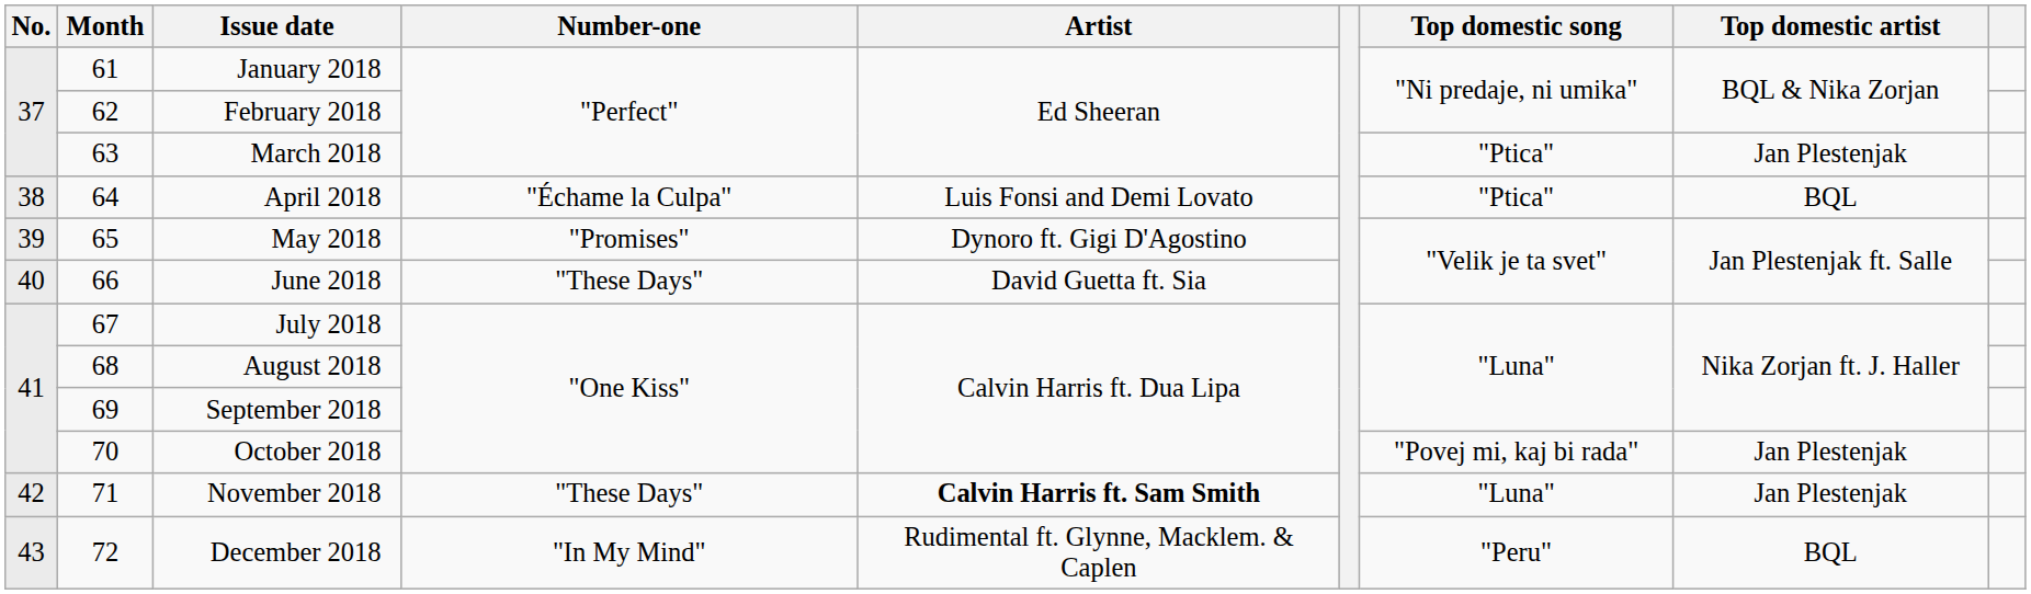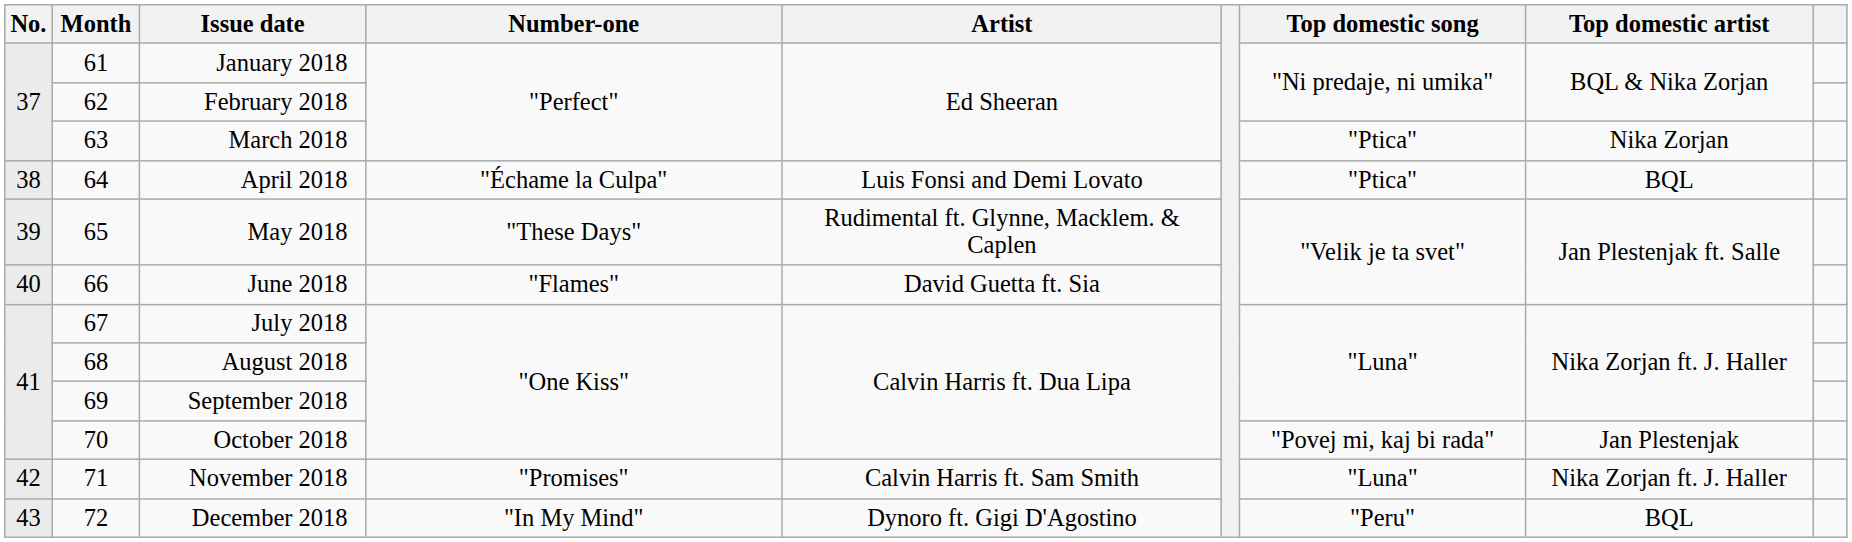 <table class="wikitable plainrowheaders" border-collapse:collapse;" text-align:center;">
 <tr>
 <th width=20>No.</th>
 <th width=50>Month</th>
 <th width=140>Issue date</th>
 <th width=265>Number-one</th>
 <th width=280>Artist</th>
 <th rowspan=13> </th>
 <th width=180>Top domestic song</th>
 <th width=180>Top domestic artist</th>
 <th width=15></th>
 </tr>
 <tr align=center>
 <td bgcolor=#EBEBEB align=center rowspan=3>37</td>
 <td align=center>61</td>
 <td align=right>January 2018  </td>
 <td rowspan=3>"Perfect"</td>
 <td rowspan=3>Ed Sheeran</td>
 <td rowspan=2>"Ni predaje, ni umika"</td>
 <td rowspan=2>BQL & Nika Zorjan</td>
 <td></td>
 </tr>
 <tr align=center>
 <td align=center>62</td>
 <td align=right>February 2018  </td>
 <td></td>
 </tr>
 <tr align=center>
 <td align=center>63</td>
 <td align=right>March 2018  </td>
 <td>"Ptica"</td>
-<td>Jan Plestenjak</td>
+<td>Nika Zorjan</td>
 <td></td>
 </tr>
 <tr align=center>
 <td bgcolor=#EBEBEB align=center>38</td>
 <td align=center>64</td>
 <td align=right>April 2018  </td>
 <td>"Échame la Culpa"</td>
 <td>Luis Fonsi and Demi Lovato</td>
 <td>"Ptica"</td>
 <td>BQL</td>
 <td></td>
 </tr>
 <tr align=center>
 <td bgcolor=#EBEBEB align=center>39</td>
 <td align=center>65</td>
 <td align=right>May 2018  </td>
-<td>"Promises"</td>
-<td>Dynoro ft. Gigi D'Agostino</td>
+<td>"These Days"</td>
+<td>Rudimental ft. Glynne, Macklem. & Caplen</td>
 <td rowspan=2>"Velik je ta svet"</td>
 <td rowspan=2>Jan Plestenjak ft. Salle</td>
 <td></td>
 </tr>
 <tr align=center>
 <td bgcolor=#EBEBEB align=center>40</td>
 <td align=center>66</td>
 <td align=right>June 2018  </td>
-<td>"These Days"</td>
+<td>"Flames"</td>
 <td>David Guetta ft. Sia</td>
 <td></td>
 </tr>
 <tr align=center>
 <td bgcolor=#EBEBEB align=center rowspan=4>41</td>
 <td align=center>67</td>
 <td align=right>July 2018  </td>
 <td rowspan=4>"One Kiss"</td>
 <td rowspan=4>Calvin Harris ft. Dua Lipa</td>
 <td rowspan=3>"Luna"</td>
 <td rowspan=3>Nika Zorjan ft. J. Haller</td>
 <td></td>
 </tr>
 <tr align=center>
 <td align=center>68</td>
 <td align=right>August 2018  </td>
 <td></td>
 </tr>
 <tr align=center>
 <td align=center>69</td>
 <td align=right>September 2018  </td>
 <td></td>
 </tr>
 <tr align=center>
 <td align=center>70</td>
 <td align=right>October 2018  </td>
 <td>"Povej mi, kaj bi rada"</td>
 <td>Jan Plestenjak</td>
 <td></td>
 </tr>
 <tr align=center>
 <td bgcolor=#EBEBEB align=center>42</td>
 <td align=center>71</td>
 <td align=right>November 2018  </td>
-<td>"These Days"</td>
-<td><strong>Calvin Harris ft. Sam Smith</strong></td>
+<td>"Promises"</td>
+<td>Calvin Harris ft. Sam Smith</td>
 <td>"Luna"</td>
-<td>Jan Plestenjak</td>
+<td>Nika Zorjan ft. J. Haller</td>
 <td></td>
 </tr>
 <tr align=center>
 <td bgcolor=#EBEBEB align=center>43</td>
 <td align=center>72</td>
 <td align=right>December 2018  </td>
 <td>"In My Mind"</td>
-<td>Rudimental ft. Glynne, Macklem. & Caplen</td>
+<td>Dynoro ft. Gigi D'Agostino</td>
 <td>"Peru"</td>
 <td>BQL</td>
 <td></td>
 </tr>
 </table>
